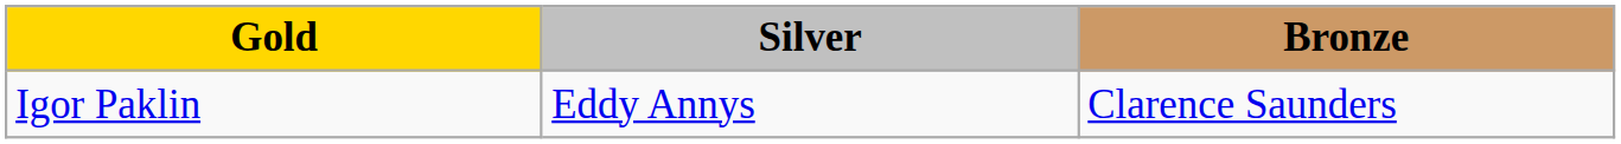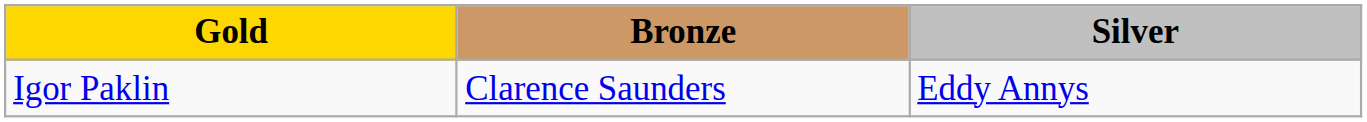 <table class="wikitable" style="text-align:left">
 <tr align="center">
 <td width=200 bgcolor=gold><strong>Gold</strong></td>
+<td width=200 bgcolor=CC9966><strong>Bronze</strong></td>
 <td width=200 bgcolor=silver><strong>Silver</strong></td>
-<td width=200 bgcolor=CC9966><strong>Bronze</strong></td>
 </tr>
 <tr>
 <td><a href='#'>Igor Paklin</a><br><em></em></td>
+<td><a href='#'>Clarence Saunders</a><br><em></em></td>
 <td><a href='#'>Eddy Annys</a><br><em></em></td>
-<td><a href='#'>Clarence Saunders</a><br><em></em></td>
 </tr>
 </table>
